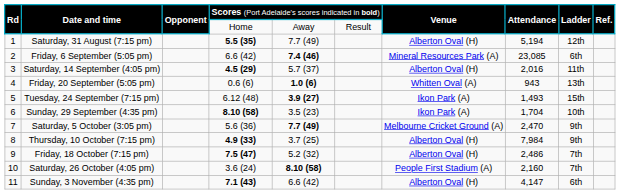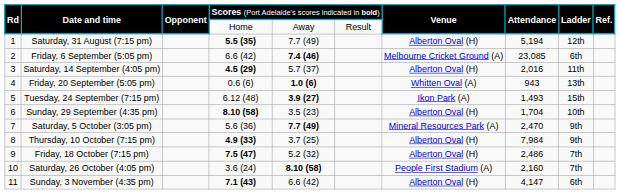 <table class="wikitable" style="font-size:90%; text-align:center;">
 <tr>
 <td style="background:black; color:white; border: solid #06AAC5 2px" rowspan=2><strong>Rd</strong></td>
 <td style="background:black; color:white; border: solid #06AAC5 2px" rowspan=2><strong>Date and time</strong></td>
 <td style="background:black; color:white; border: solid #06AAC5 2px" rowspan=2><strong>Opponent</strong></td>
 <td style="background:black; color:white; border: solid #06AAC5 2px" colspan=3><strong>Scores</strong> <small>(Port Adelaide's scores indicated in <strong>bold</strong>)</small></td>
 <td style="background:black; color:white; border: solid #06AAC5 2px" rowspan=2><strong>Venue</strong></td>
 <td style="background:black; color:white; border: solid #06AAC5 2px" rowspan=2><strong>Attendance</strong></td>
 <td style="background:black; color:white; border: solid #06AAC5 2px" rowspan=2><strong>Ladder</strong></td>
 <td style="background:black; color:white; border: solid #06AAC5 2px" rowspan=2><strong>Ref.</strong></td>
 </tr>
 <tr>
 <td>Home</td>
 <td>Away</td>
 <td>Result</td>
 </tr>
 <tr>
 <td>1</td>
 <td>Saturday, 31 August (7:15 pm)</td>
 <td></td>
 <td><strong>5.5 (35)</strong></td>
 <td>7.7 (49)</td>
 <td></td>
 <td><a href='#'>Alberton Oval</a> (H)</td>
 <td>5,194</td>
 <td>12th</td>
 <td></td>
 </tr>
 <tr>
 <td>2</td>
 <td>Friday, 6 September (5:05 pm)</td>
 <td></td>
 <td>6.6 (42)</td>
 <td><strong>7.4 (46)</strong></td>
 <td></td>
-<td><a href='#'>Mineral Resources Park</a> (A)</td>
+<td><a href='#'>Melbourne Cricket Ground</a> (A)</td>
 <td>23,085</td>
 <td>6th</td>
 <td></td>
 </tr>
 <tr>
 <td>3</td>
 <td>Saturday, 14 September (4:05 pm)</td>
 <td></td>
 <td><strong>4.5 (29)</strong></td>
 <td>5.7 (37)</td>
 <td></td>
 <td><a href='#'>Alberton Oval</a> (H)</td>
 <td>2,016</td>
 <td>11th</td>
 <td></td>
 </tr>
 <tr>
 <td>4</td>
 <td>Friday, 20 September (5:05 pm)</td>
 <td></td>
 <td>0.6 (6)</td>
 <td><strong>1.0 (6)</strong></td>
 <td></td>
 <td><a href='#'>Whitten Oval</a> (A)</td>
 <td>943</td>
 <td>13th</td>
 <td></td>
 </tr>
 <tr>
 <td>5</td>
 <td>Tuesday, 24 September (7:15 pm)</td>
 <td></td>
 <td>6.12 (48)</td>
 <td><strong>3.9 (27)</strong></td>
 <td></td>
 <td><a href='#'>Ikon Park</a> (A)</td>
 <td>1,493</td>
 <td>15th</td>
 <td></td>
 </tr>
 <tr>
 <td>6</td>
 <td>Sunday, 29 September (4:35 pm)</td>
 <td></td>
 <td><strong>8.10 (58)</strong></td>
 <td>3.5 (23)</td>
 <td></td>
-<td><a href='#'>Ikon Park</a> (A)</td>
+<td><a href='#'>Alberton Oval</a> (H)</td>
 <td>1,704</td>
 <td>10th</td>
 <td></td>
 </tr>
 <tr>
 <td>7</td>
 <td>Saturday, 5 October (3:05 pm)</td>
 <td></td>
 <td>5.6 (36)</td>
 <td><strong>7.7 (49)</strong></td>
 <td></td>
-<td><a href='#'>Melbourne Cricket Ground</a> (A)</td>
+<td><a href='#'>Mineral Resources Park</a> (A)</td>
 <td>2,470</td>
 <td>9th</td>
 <td></td>
 </tr>
 <tr>
 <td>8</td>
 <td>Thursday, 10 October (7:15 pm)</td>
 <td></td>
 <td><strong>4.9 (33)</strong></td>
 <td>3.7 (25)</td>
 <td></td>
 <td><a href='#'>Alberton Oval</a> (H)</td>
 <td>7,984</td>
 <td>9th</td>
 <td></td>
 </tr>
 <tr>
 <td>9</td>
 <td>Friday, 18 October (7:15 pm)</td>
 <td></td>
 <td><strong>7.5 (47)</strong></td>
 <td>5.2 (32)</td>
 <td></td>
 <td><a href='#'>Alberton Oval</a> (H)</td>
 <td>2,486</td>
 <td>7th</td>
 <td></td>
 </tr>
 <tr>
 <td>10</td>
 <td>Saturday, 26 October (4:05 pm)</td>
 <td></td>
 <td>3.6 (24)</td>
 <td><strong>8.10 (58)</strong></td>
 <td></td>
 <td><a href='#'>People First Stadium</a> (A)</td>
 <td>2,160</td>
 <td>7th</td>
 <td></td>
 </tr>
 <tr>
 <td>11</td>
 <td>Sunday, 3 November (4:35 pm)</td>
 <td></td>
 <td><strong>7.1 (43)</strong></td>
 <td>6.6 (42)</td>
 <td></td>
 <td><a href='#'>Alberton Oval</a> (H)</td>
 <td>4,147</td>
 <td>6th</td>
 <td></td>
 </tr>
 </table>
